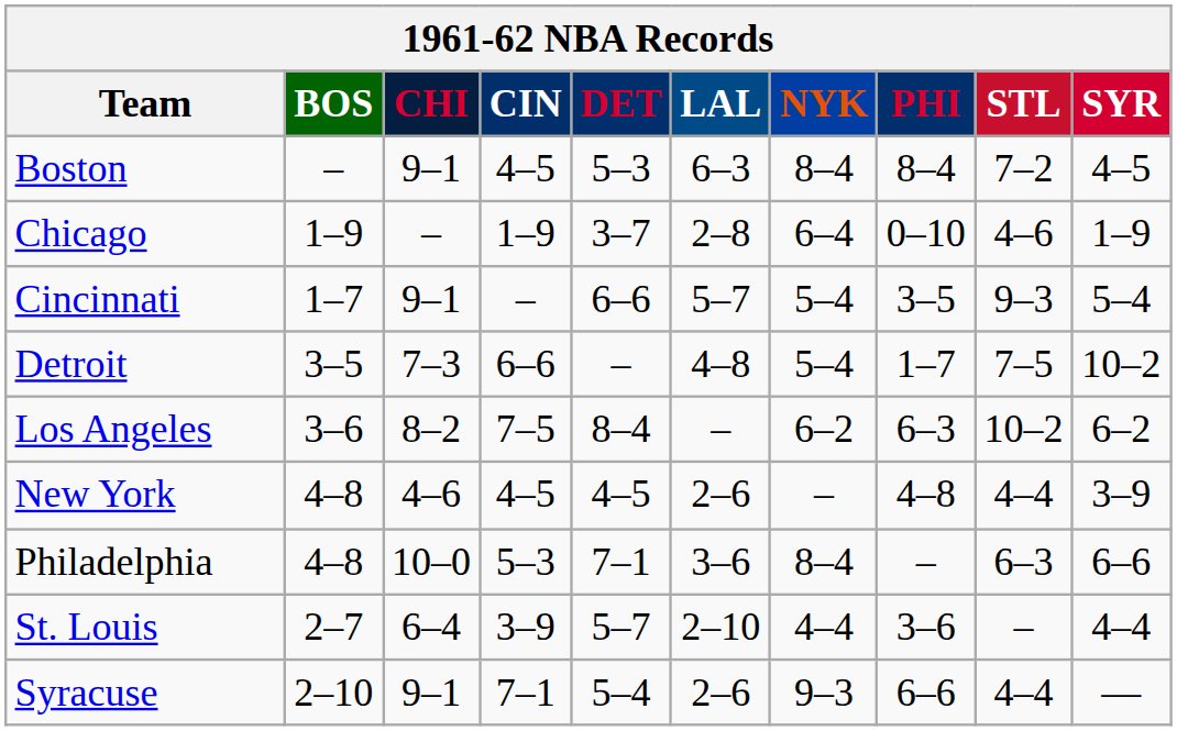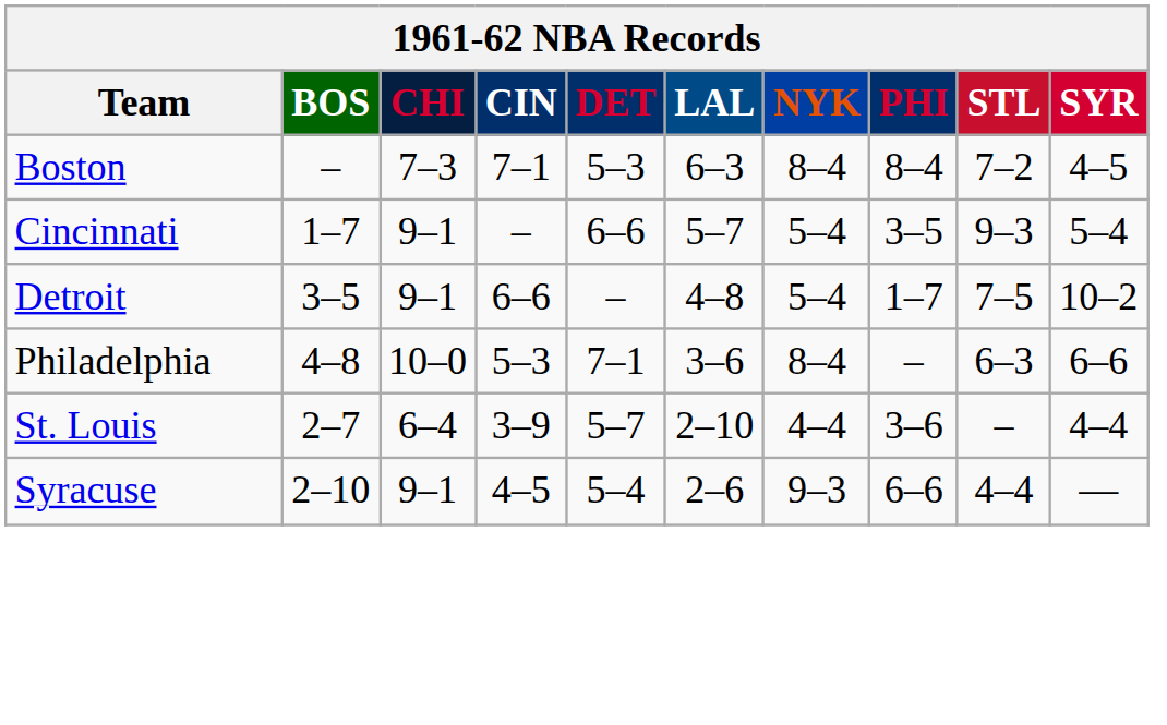 <table class="wikitable" style="font-size:95%; text-align:center;">
 <tr>
 <th colspan=10>1961-62 NBA Records</th>
 </tr>
 <tr>
 <th width=100>Team</th>
 <th style="background:#006400;color:#FFFFFF;width=35">BOS</th>
 <th style="background:#031E41;color:#D60032;width=35">CHI</th>
 <th style="background:#012F6B;color:#FFFFFF;width=35">CIN</th>
 <th style="background:#012F6B;color:#D40032;width=35">DET</th>
 <th style="background:#004B87;color:#FFFFFF;width=35">LAL</th>
 <th style="background:#003EA4;color:#E45206;width=35">NYK</th>
 <th style="background:#012F6B;color:#D50131;width=35">PHI</th>
 <th style="background:#C90F2E;color:#FFFFFF;width=35">STL</th>
 <th style="background:#D40032;color:#FFFFFF;width=35">SYR</th>
 </tr>
 <tr>
 <td style="text-align:left;"><a href='#'>Boston</a></td>
 <td>–</td>
-<td>9–1</td>
-<td>4–5</td>
+<td>7–3</td>
+<td>7–1</td>
 <td>5–3</td>
 <td>6–3</td>
 <td>8–4</td>
 <td>8–4</td>
 <td>7–2</td>
 <td>4–5</td>
-</tr>
-<tr>
-<td style="text-align:left;"><a href='#'>Chicago</a></td>
-<td>1–9</td>
-<td>–</td>
-<td>1–9</td>
-<td>3–7</td>
-<td>2–8</td>
-<td>6–4</td>
-<td>0–10</td>
-<td>4–6</td>
-<td>1–9</td>
 </tr>
 <tr>
 <td style="text-align:left;"><a href='#'>Cincinnati</a></td>
 <td>1–7</td>
 <td>9–1</td>
 <td>–</td>
 <td>6–6</td>
 <td>5–7</td>
 <td>5–4</td>
 <td>3–5</td>
 <td>9–3</td>
 <td>5–4</td>
 </tr>
 <tr>
 <td style="text-align:left;"><a href='#'>Detroit</a></td>
 <td>3–5</td>
-<td>7–3</td>
+<td>9–1</td>
 <td>6–6</td>
 <td>–</td>
 <td>4–8</td>
 <td>5–4</td>
 <td>1–7</td>
 <td>7–5</td>
 <td>10–2</td>
-</tr>
-<tr>
-<td style="text-align:left;"><a href='#'>Los Angeles</a></td>
-<td>3–6</td>
-<td>8–2</td>
-<td>7–5</td>
-<td>8–4</td>
-<td>–</td>
-<td>6–2</td>
-<td>6–3</td>
-<td>10–2</td>
-<td>6–2</td>
-</tr>
-<tr>
-<td style="text-align:left;"><a href='#'>New York</a></td>
-<td>4–8</td>
-<td>4–6</td>
-<td>4–5</td>
-<td>4–5</td>
-<td>2–6</td>
-<td>–</td>
-<td>4–8</td>
-<td>4–4</td>
-<td>3–9</td>
 </tr>
 <tr>
 <td style="text-align:left;">Philadelphia</td>
 <td>4–8</td>
 <td>10–0</td>
 <td>5–3</td>
 <td>7–1</td>
 <td>3–6</td>
 <td>8–4</td>
 <td>–</td>
 <td>6–3</td>
 <td>6–6</td>
 </tr>
 <tr>
 <td style="text-align:left;"><a href='#'>St. Louis</a></td>
 <td>2–7</td>
 <td>6–4</td>
 <td>3–9</td>
 <td>5–7</td>
 <td>2–10</td>
 <td>4–4</td>
 <td>3–6</td>
 <td>–</td>
 <td>4–4</td>
 </tr>
 <tr>
 <td style="text-align:left;"><a href='#'>Syracuse</a></td>
 <td>2–10</td>
 <td>9–1</td>
-<td>7–1</td>
+<td>4–5</td>
 <td>5–4</td>
 <td>2–6</td>
 <td>9–3</td>
 <td>6–6</td>
 <td>4–4</td>
 <td>—</td>
 </tr>
 </table>
